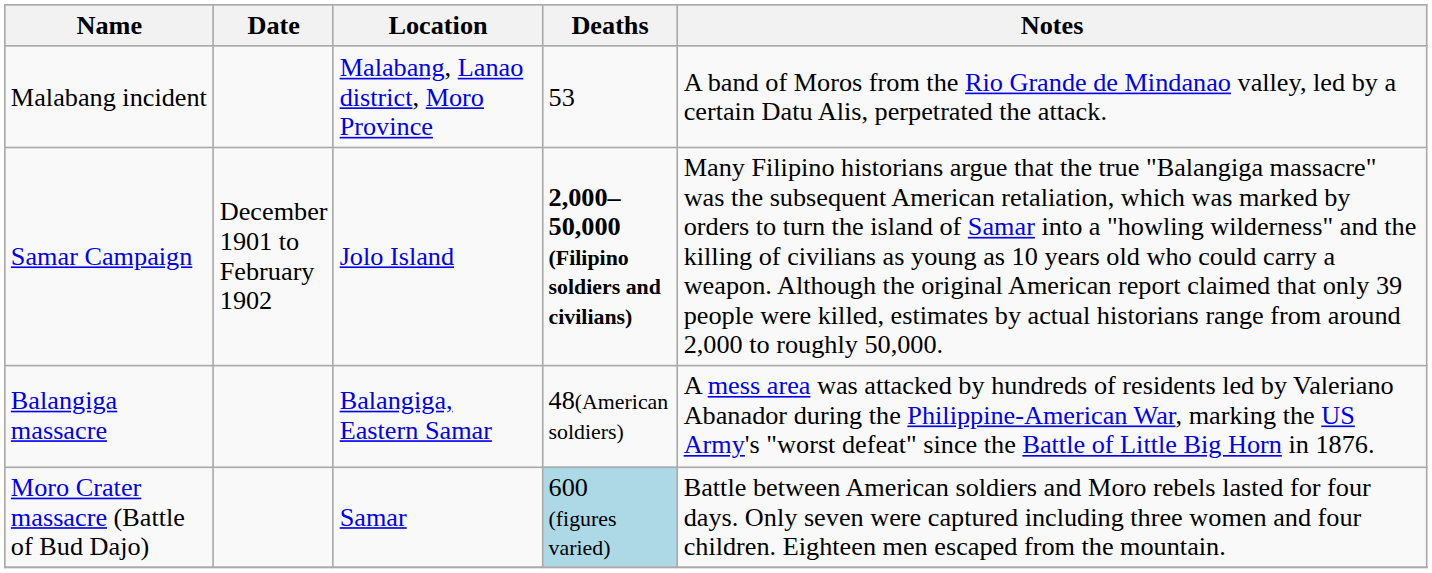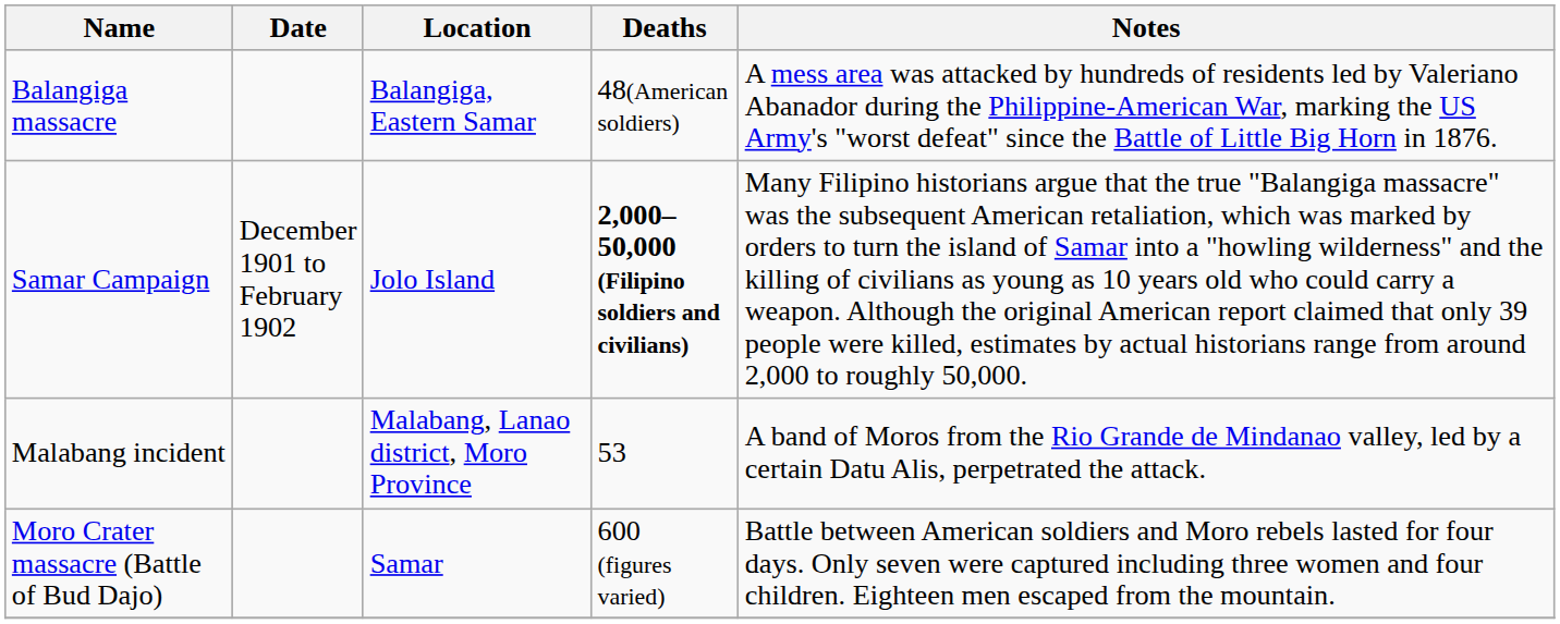 <table class="wikitable sortable">
 <tr>
 <th style="width:120px;">Name</th>
 <th style="width:65px;">Date</th>
 <th style="width:120px;">Location</th>
 <th style="width:75px;" data-sort-type="number">Deaths</th>
 <th class="unsortable">Notes</th>
 </tr>
 <tr>
-<td>Malabang incident</td>
+<td><a href='#'>Balangiga massacre</a></td>
 <td></td>
-<td><a href='#'>Malabang</a>, <a href='#'>Lanao district</a>, <a href='#'>Moro Province</a></td>
-<td>53 </td>
-<td>A band of Moros from the <a href='#'>Rio Grande de Mindanao</a> valley, led by a certain Datu Alis, perpetrated the attack.</td>
+<td><a href='#'>Balangiga, Eastern Samar</a></td>
+<td>48<small>(American soldiers)</small></td>
+<td>A <a href='#'>mess area</a> was attacked by hundreds of residents led by Valeriano Abanador during the <a href='#'>Philippine-American War</a>, marking the <a href='#'>US Army</a>'s "worst defeat" since the <a href='#'>Battle of Little Big Horn</a> in 1876.</td>
 </tr>
 <tr>
 <td><a href='#'>Samar Campaign</a></td>
 <td>December 1901 to February 1902</td>
 <td><a href='#'>Jolo Island</a></td>
 <td><strong>2,000–50,000 <small>(Filipino soldiers and civilians)</small></strong></td>
 <td>Many Filipino historians argue that the true "Balangiga massacre" was the subsequent American retaliation, which was marked by orders to turn the island of <a href='#'>Samar</a> into a "howling wilderness" and the killing of civilians as young as 10 years old who could carry a weapon. Although the original American report claimed that only 39 people were killed, estimates by actual historians range from around 2,000 to roughly 50,000.</td>
 </tr>
 <tr>
-<td><a href='#'>Balangiga massacre</a></td>
+<td>Malabang incident</td>
 <td></td>
-<td><a href='#'>Balangiga, Eastern Samar</a></td>
-<td>48<small>(American soldiers)</small></td>
-<td>A <a href='#'>mess area</a> was attacked by hundreds of residents led by Valeriano Abanador during the <a href='#'>Philippine-American War</a>, marking the <a href='#'>US Army</a>'s "worst defeat" since the <a href='#'>Battle of Little Big Horn</a> in 1876.</td>
+<td><a href='#'>Malabang</a>, <a href='#'>Lanao district</a>, <a href='#'>Moro Province</a></td>
+<td>53 </td>
+<td>A band of Moros from the <a href='#'>Rio Grande de Mindanao</a> valley, led by a certain Datu Alis, perpetrated the attack.</td>
 </tr>
 <tr>
 <td><a href='#'>Moro Crater massacre</a> (Battle of Bud Dajo)</td>
 <td></td>
 <td><a href='#'>Samar</a></td>
-<td style="background: lightblue;">600<br><small>(figures varied)</small></td>
+<td>600<br><small>(figures varied)</small></td>
 <td>Battle between American soldiers and Moro rebels lasted for four days. Only seven were captured including three women and four children. Eighteen men escaped from the mountain.</td>
 </tr>
 <tr>
 </tr>
 </table>
